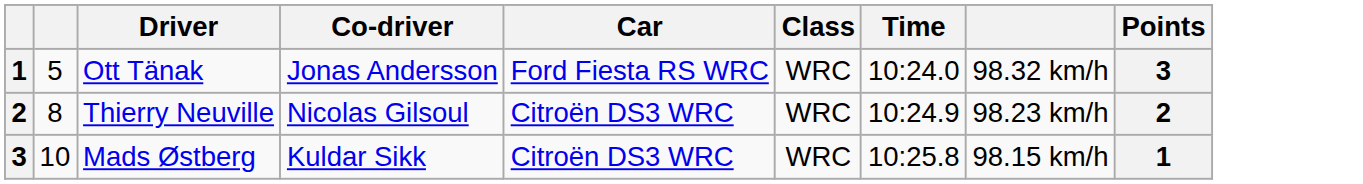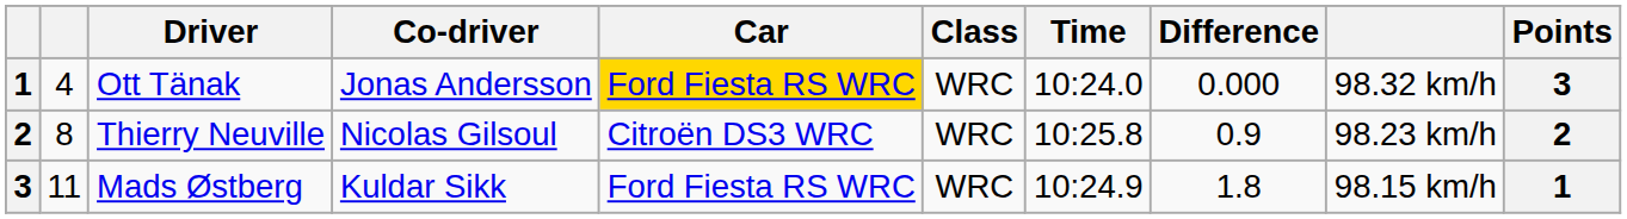 <table class="wikitable" style="text-align: center; font-size: 90%; max-width: 950px;">
 <tr>
 <th></th>
 <th></th>
 <th>Driver</th>
 <th>Co-driver</th>
 <th>Car</th>
 <th>Class</th>
 <th>Time</th>
+<th>Difference</th>
 <th></th>
 <th>Points</th>
 </tr>
 <tr>
 <th>1</th>
-<td>5</td>
+<td>4</td>
 <td align="left"> <a href='#'>Ott Tänak</a></td>
 <td align="left"> <a href='#'>Jonas Andersson</a></td>
-<td align="left"><a href='#'>Ford Fiesta RS WRC</a></td>
+<td align="left" style="background: gold;"><a href='#'>Ford Fiesta RS WRC</a></td>
 <td>WRC</td>
 <td>10:24.0</td>
+<td>0.000</td>
 <td>98.32 km/h</td>
 <th>3</th>
 </tr>
 <tr>
 <th>2</th>
 <td>8</td>
 <td align="left"> <a href='#'>Thierry Neuville</a></td>
 <td align="left"> <a href='#'>Nicolas Gilsoul</a></td>
 <td align="left"><a href='#'>Citroën DS3 WRC</a></td>
 <td>WRC</td>
-<td>10:24.9</td>
+<td>10:25.8</td>
+<td>0.9</td>
 <td>98.23 km/h</td>
 <th>2</th>
 </tr>
 <tr>
 <th>3</th>
-<td>10</td>
+<td>11</td>
 <td align="left"> <a href='#'>Mads Østberg</a></td>
 <td align="left"> <a href='#'>Kuldar Sikk</a></td>
-<td align="left"><a href='#'>Citroën DS3 WRC</a></td>
+<td align="left"><a href='#'>Ford Fiesta RS WRC</a></td>
 <td>WRC</td>
-<td>10:25.8</td>
+<td>10:24.9</td>
+<td>1.8</td>
 <td>98.15 km/h</td>
 <th>1</th>
 </tr>
 </table>
